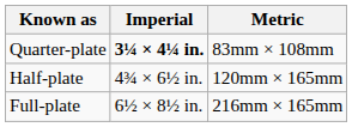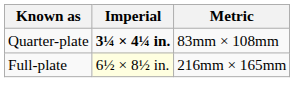 <table class="wikitable">
 <tr>
 <th>Known as</th>
 <th>Imperial</th>
 <th>Metric</th>
 </tr>
 <tr>
 <td>Quarter-plate</td>
 <td><strong>3¼ × 4¼ in.</strong></td>
 <td>83mm × 108mm</td>
 </tr>
 <tr>
-<td>Half-plate</td>
-<td>4¾ × 6½ in.</td>
-<td>120mm × 165mm</td>
-</tr>
-<tr>
 <td>Full-plate</td>
-<td>6½ × 8½ in.</td>
+<td style="background: lightyellow;">6½ × 8½ in.</td>
 <td>216mm × 165mm</td>
 </tr>
 </table>
